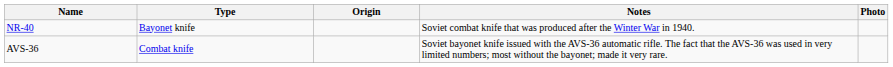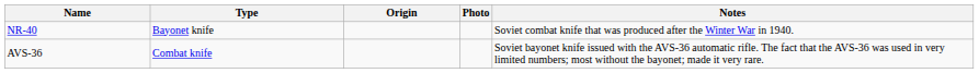 <table class="wikitable" style="width:90%;">
 <tr>
 <th style="width:15%;">Name</th>
 <th style="width:20%;">Type</th>
 <th style="width:12%;">Origin</th>
+<th>Photo</th>
 <th>Notes</th>
-<th>Photo</th>
 </tr>
 <tr>
 <td><a href='#'>NR-40</a></td>
 <td><a href='#'>Bayonet</a> knife</td>
 <td></td>
+<td></td>
 <td>Soviet combat knife that was produced after the <a href='#'>Winter War</a> in 1940.</td>
-<td></td>
 </tr>
 <tr>
 <td>AVS-36</td>
 <td><a href='#'>Combat knife</a></td>
 <td></td>
+<td></td>
 <td>Soviet bayonet knife issued with the AVS-36 automatic rifle. The fact that the AVS-36 was used in very limited numbers; most without the bayonet; made it very rare.</td>
-<td></td>
 </tr>
 </table>
